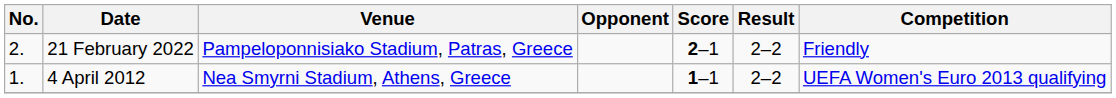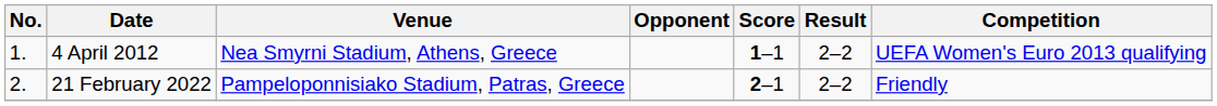 <table class="wikitable">
 <tr>
 <th>No.</th>
 <th>Date</th>
 <th>Venue</th>
 <th>Opponent</th>
 <th>Score</th>
 <th>Result</th>
 <th>Competition</th>
 </tr>
 <tr>
+<td>1.</td>
+<td>4 April 2012</td>
+<td><a href='#'>Nea Smyrni Stadium</a>, <a href='#'>Athens</a>, <a href='#'>Greece</a></td>
+<td></td>
+<td align=center><strong>1</strong>–1</td>
+<td align=center>2–2</td>
+<td><a href='#'>UEFA Women's Euro 2013 qualifying</a></td>
+</tr>
+<tr>
 <td>2.</td>
 <td>21 February 2022</td>
 <td><a href='#'>Pampeloponnisiako Stadium</a>, <a href='#'>Patras</a>, <a href='#'>Greece</a></td>
 <td></td>
 <td align=center><strong>2</strong>–1</td>
 <td align=center>2–2</td>
 <td><a href='#'>Friendly</a></td>
 </tr>
 <tr>
-<td>1.</td>
-<td>4 April 2012</td>
-<td><a href='#'>Nea Smyrni Stadium</a>, <a href='#'>Athens</a>, <a href='#'>Greece</a></td>
-<td></td>
-<td align=center><strong>1</strong>–1</td>
-<td align=center>2–2</td>
-<td><a href='#'>UEFA Women's Euro 2013 qualifying</a></td>
-</tr>
-<tr>
 </tr>
 </table>
